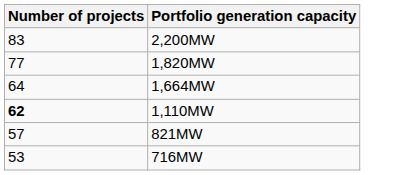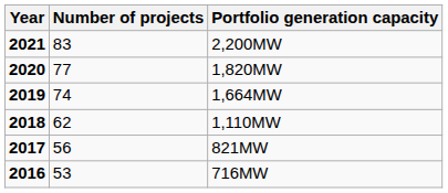 <table class="wikitable">
 <tr>
+<th>Year</th>
 <th>Number of projects</th>
 <th>Portfolio generation capacity</th>
 </tr>
 <tr>
+<td><strong>2021</strong></td>
 <td>83</td>
 <td>2,200MW</td>
 </tr>
 <tr>
+<td><strong>2020</strong></td>
 <td>77</td>
 <td>1,820MW</td>
 </tr>
 <tr>
-<td>64</td>
+<td><strong>2019</strong></td>
+<td>74</td>
 <td>1,664MW</td>
 </tr>
 <tr>
-<td><strong>62</strong></td>
+<td><strong>2018</strong></td>
+<td>62</td>
 <td>1,110MW</td>
 </tr>
 <tr>
-<td>57</td>
+<td><strong>2017</strong></td>
+<td>56</td>
 <td>821MW</td>
 </tr>
 <tr>
+<td><strong>2016</strong></td>
 <td>53</td>
 <td>716MW</td>
 </tr>
 </table>
